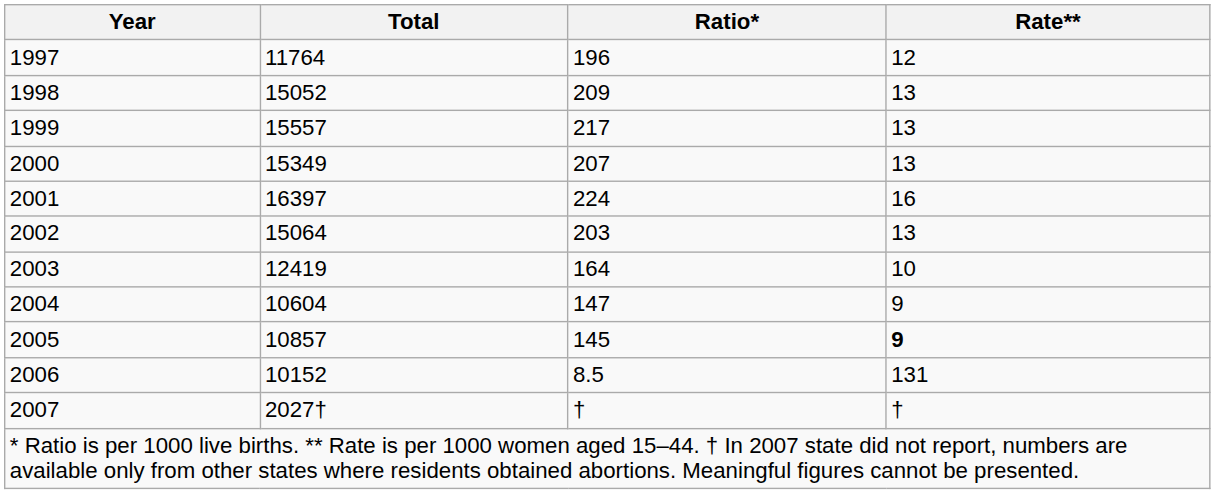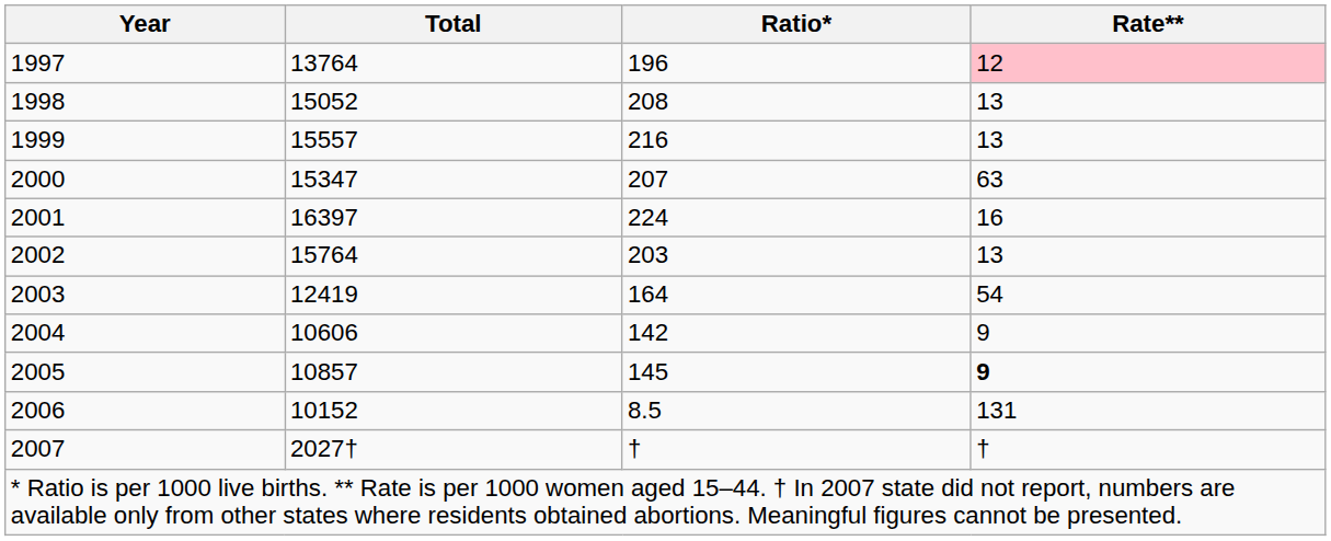 <table class="wikitable maryland-out-of-state">
 <tr>
 <th>Year</th>
 <th>Total</th>
 <th>Ratio*</th>
 <th>Rate**</th>
 </tr>
 <tr>
 <td>1997</td>
-<td>11764</td>
+<td>13764</td>
 <td>196</td>
-<td>12</td>
+<td style="background: pink;">12</td>
 </tr>
 <tr>
 <td>1998</td>
 <td>15052</td>
-<td>209</td>
+<td>208</td>
 <td>13</td>
 </tr>
 <tr>
 <td>1999</td>
 <td>15557</td>
-<td>217</td>
+<td>216</td>
 <td>13</td>
 </tr>
 <tr>
 <td>2000</td>
-<td>15349</td>
+<td>15347</td>
 <td>207</td>
-<td>13</td>
+<td>63</td>
 </tr>
 <tr>
 <td>2001</td>
 <td>16397</td>
 <td>224</td>
 <td>16</td>
 </tr>
 <tr>
 <td>2002</td>
-<td>15064</td>
+<td>15764</td>
 <td>203</td>
 <td>13</td>
 </tr>
 <tr>
 <td>2003</td>
 <td>12419</td>
 <td>164</td>
-<td>10</td>
+<td>54</td>
 </tr>
 <tr>
 <td>2004</td>
-<td>10604</td>
-<td>147</td>
+<td>10606</td>
+<td>142</td>
 <td>9</td>
 </tr>
 <tr>
 <td>2005</td>
 <td>10857</td>
 <td>145</td>
 <td><strong>9</strong></td>
 </tr>
 <tr>
 <td>2006</td>
 <td>10152</td>
 <td>8.5</td>
 <td>131</td>
 </tr>
 <tr>
 <td>2007</td>
 <td>2027†</td>
 <td>†</td>
 <td>†</td>
 </tr>
 <tr>
 <td colspan="4">* Ratio is per 1000 live births. ** Rate is per 1000 women aged 15–44. † In 2007 state did not report, numbers are available only from other states where residents obtained abortions. Meaningful figures cannot be presented.</td>
 </tr>
 </table>
